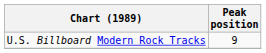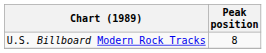 <table class="wikitable sortable">
 <tr>
 <th>Chart (1989)</th>
 <th>Peak<br>position</th>
 </tr>
 <tr>
 <td>U.S. <em>Billboard</em> <a href='#'>Modern Rock Tracks</a></td>
-<td style="text-align:center;">9</td>
+<td style="text-align:center;">8</td>
 </tr>
 <tr>
 </tr>
 </table>
